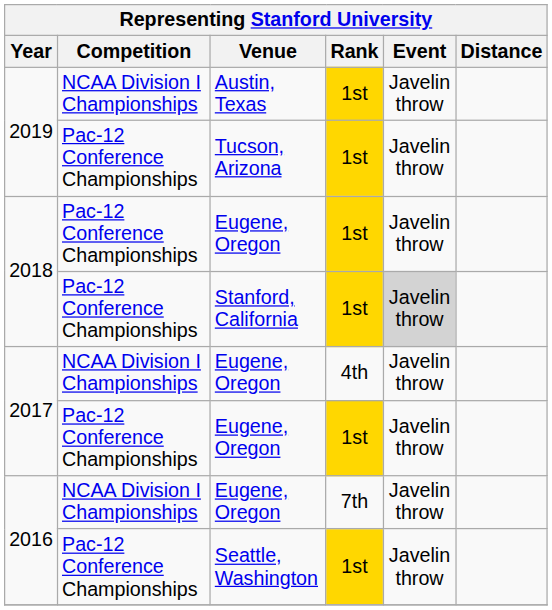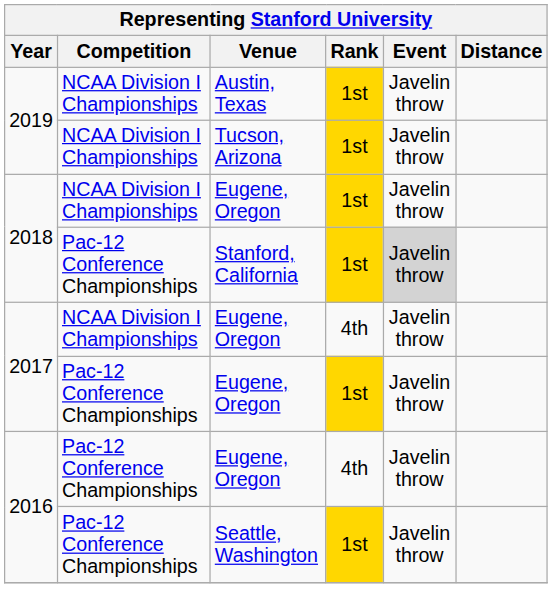 <table class="wikitable" width=50% style="font-size:100%; text-align:center;">
 <tr>
 <th colspan="9">Representing <a href='#'>Stanford University</a></th>
 </tr>
 <tr>
 <th>Year</th>
 <th>Competition</th>
 <th>Venue</th>
 <th>Rank</th>
 <th>Event</th>
 <th>Distance</th>
 </tr>
 <tr>
 <td rowspan="2">2019</td>
 <td align=left><a href='#'>NCAA Division I Championships</a></td>
 <td align=left> <a href='#'>Austin, Texas</a></td>
 <td bgcolor=gold>1st</td>
 <td>Javelin throw</td>
 <td><a href='#'></a></td>
 </tr>
 <tr>
-<td align=left><a href='#'>Pac-12 Conference</a> Championships</td>
+<td align=left><a href='#'>NCAA Division I Championships</a></td>
 <td align=left> <a href='#'>Tucson, Arizona</a></td>
 <td bgcolor=gold>1st</td>
 <td>Javelin throw</td>
 <td></td>
 </tr>
 <tr>
 <td rowspan="2">2018</td>
-<td align=left><a href='#'>Pac-12 Conference</a> Championships</td>
+<td align=left><a href='#'>NCAA Division I Championships</a></td>
 <td align=left> <a href='#'>Eugene, Oregon</a></td>
 <td bgcolor=gold>1st</td>
 <td>Javelin throw</td>
 <td><a href='#'></a></td>
 </tr>
 <tr>
 <td align=left><a href='#'>Pac-12 Conference</a> Championships</td>
 <td align=left> <a href='#'>Stanford, California</a></td>
 <td bgcolor=gold>1st</td>
 <td style="background: lightgrey;">Javelin throw</td>
 <td></td>
 </tr>
 <tr>
 <td rowspan="2">2017</td>
 <td align=left><a href='#'>NCAA Division I Championships</a></td>
 <td align=left> <a href='#'>Eugene, Oregon</a></td>
 <td>4th</td>
 <td>Javelin throw</td>
 <td><a href='#'></a></td>
 </tr>
 <tr>
 <td align=left><a href='#'>Pac-12 Conference</a> Championships</td>
 <td align=left> <a href='#'>Eugene, Oregon</a></td>
 <td bgcolor=gold>1st</td>
 <td>Javelin throw</td>
 <td></td>
 </tr>
 <tr>
 <td rowspan="2">2016</td>
-<td align=left><a href='#'>NCAA Division I Championships</a></td>
+<td align=left><a href='#'>Pac-12 Conference</a> Championships</td>
 <td align=left> <a href='#'>Eugene, Oregon</a></td>
-<td>7th</td>
+<td>4th</td>
 <td>Javelin throw</td>
 <td><a href='#'></a></td>
 </tr>
 <tr>
 <td align=left><a href='#'>Pac-12 Conference</a> Championships</td>
 <td align=left> <a href='#'>Seattle, Washington</a></td>
 <td bgcolor=gold>1st</td>
 <td>Javelin throw</td>
 <td></td>
 </tr>
 <tr>
 </tr>
 </table>
